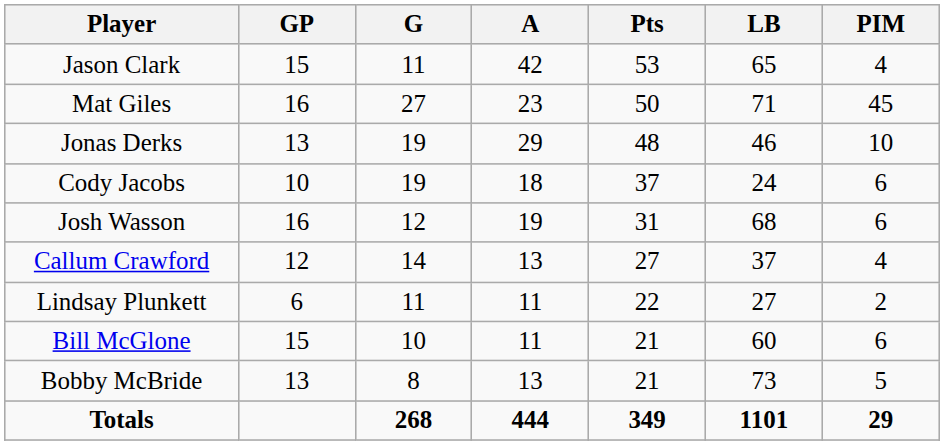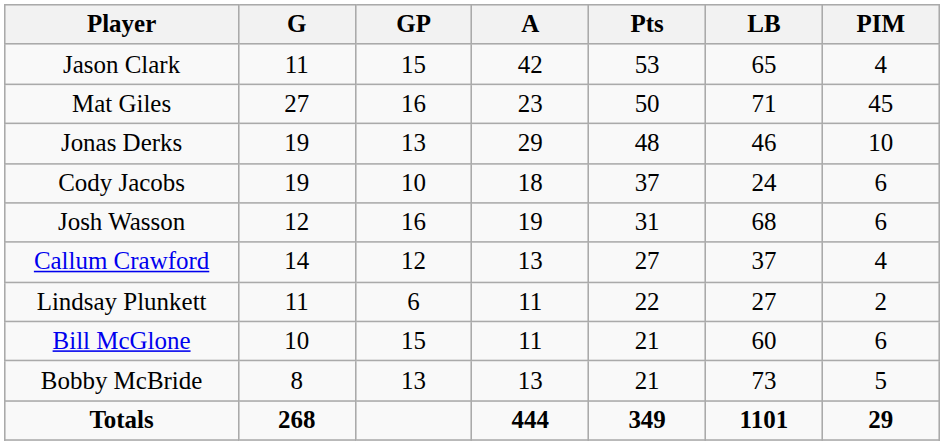 <table class="wikitable sortable">
 <tr align=center>
 <th width="20%">Player</th>
+<th width="10%">G</th>
 <th width="10%">GP</th>
-<th width="10%">G</th>
 <th width="10%">A</th>
 <th width="10%">Pts</th>
 <th width="10%">LB</th>
 <th width="10%">PIM</th>
 </tr>
 <tr align=center>
 <td>Jason Clark</td>
+<td>11</td>
 <td>15</td>
-<td>11</td>
 <td>42</td>
 <td>53</td>
 <td>65</td>
 <td>4</td>
 </tr>
 <tr align=center>
 <td>Mat Giles</td>
+<td>27</td>
 <td>16</td>
-<td>27</td>
 <td>23</td>
 <td>50</td>
 <td>71</td>
 <td>45</td>
 </tr>
 <tr align=center>
 <td>Jonas Derks</td>
+<td>19</td>
 <td>13</td>
-<td>19</td>
 <td>29</td>
 <td>48</td>
 <td>46</td>
 <td>10</td>
 </tr>
 <tr align=center>
 <td>Cody Jacobs</td>
+<td>19</td>
 <td>10</td>
-<td>19</td>
 <td>18</td>
 <td>37</td>
 <td>24</td>
 <td>6</td>
 </tr>
 <tr align=center>
 <td>Josh Wasson</td>
+<td>12</td>
 <td>16</td>
-<td>12</td>
 <td>19</td>
 <td>31</td>
 <td>68</td>
 <td>6</td>
 </tr>
 <tr align=center>
 <td><a href='#'>Callum Crawford</a></td>
+<td>14</td>
 <td>12</td>
-<td>14</td>
 <td>13</td>
 <td>27</td>
 <td>37</td>
 <td>4</td>
 </tr>
 <tr align=center>
 <td>Lindsay Plunkett</td>
+<td>11</td>
 <td>6</td>
-<td>11</td>
 <td>11</td>
 <td>22</td>
 <td>27</td>
 <td>2</td>
 </tr>
 <tr align=center>
 <td><a href='#'>Bill McGlone</a></td>
+<td>10</td>
 <td>15</td>
-<td>10</td>
 <td>11</td>
 <td>21</td>
 <td>60</td>
 <td>6</td>
 </tr>
 <tr align=center>
 <td>Bobby McBride</td>
+<td>8</td>
 <td>13</td>
-<td>8</td>
 <td>13</td>
 <td>21</td>
 <td>73</td>
 <td>5</td>
 </tr>
 <tr align=center>
 <td><strong>Totals</strong></td>
+<td><strong>268</strong></td>
 <td></td>
-<td><strong>268</strong></td>
 <td><strong>444</strong></td>
 <td><strong>349</strong></td>
 <td><strong>1101</strong></td>
 <td><strong>29</strong></td>
 </tr>
 </table>
